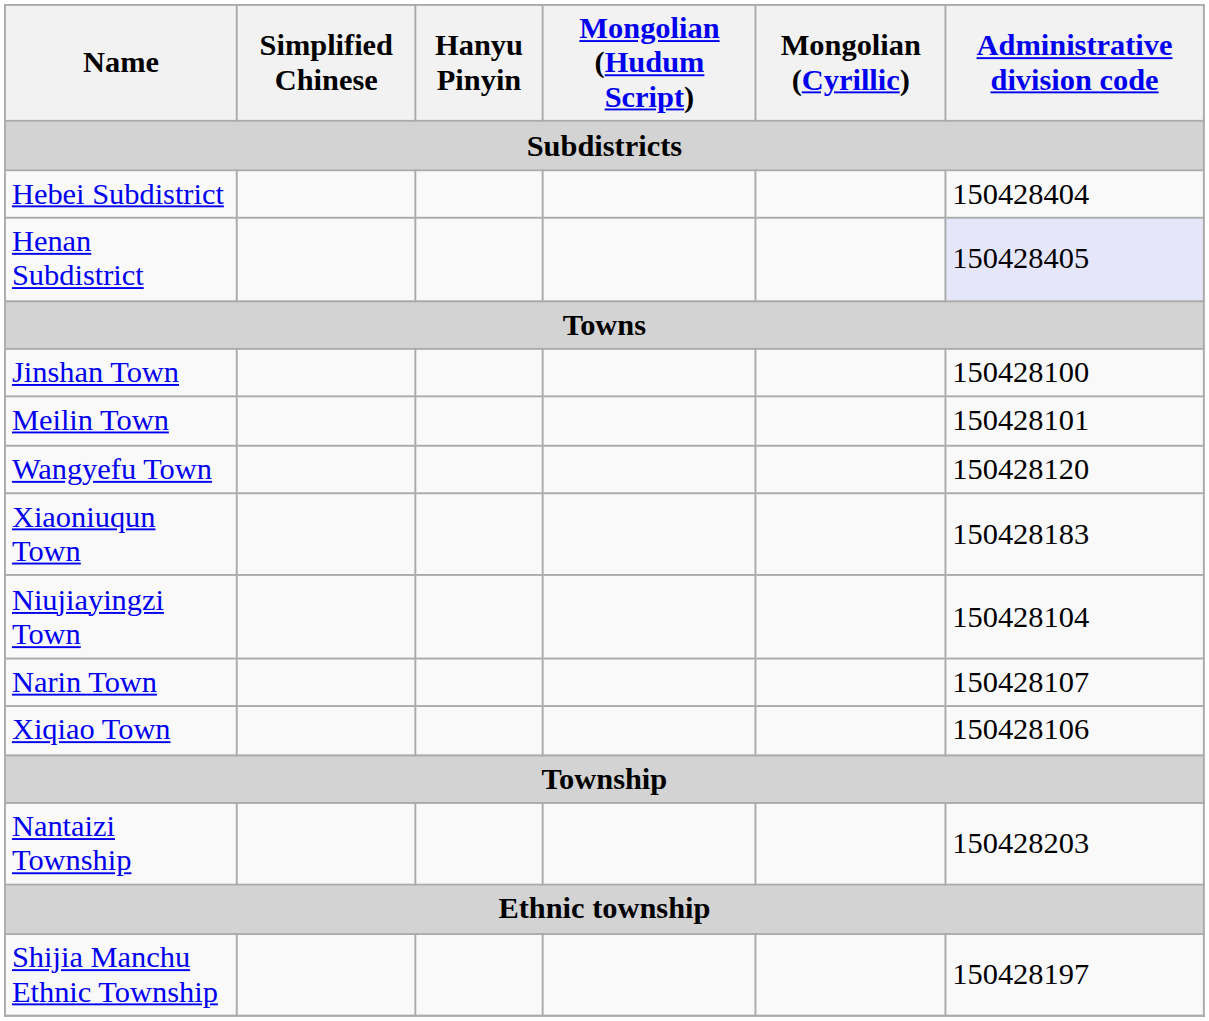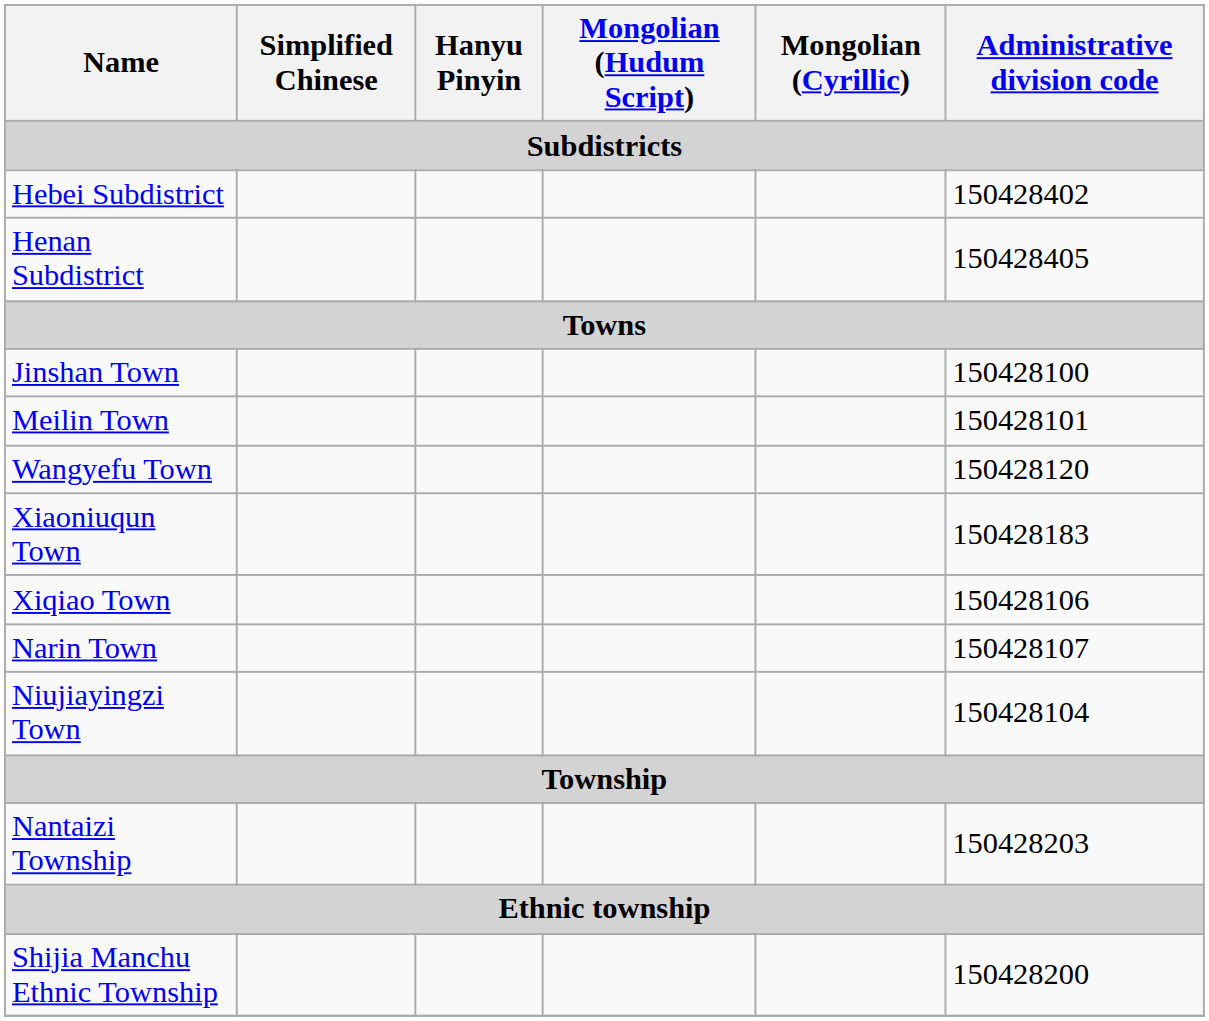 <table class="wikitable" align="center" style="width:50%; border="1">
 <tr>
 <th>Name</th>
 <th>Simplified Chinese</th>
 <th>Hanyu Pinyin</th>
 <th><a href='#'>Mongolian</a> (<a href='#'>Hudum Script</a>)</th>
 <th>Mongolian (<a href='#'>Cyrillic</a>)</th>
 <th><a href='#'>Administrative division code</a></th>
 </tr>
 <tr>
 <td colspan="6"  style="text-align:center; background:#d3d3d3;"><strong>Subdistricts</strong></td>
 </tr>
 <tr --------->
 <td><a href='#'>Hebei Subdistrict</a></td>
 <td></td>
 <td></td>
 <td></td>
 <td></td>
-<td>150428404</td>
+<td>150428402</td>
 </tr>
 <tr>
 <td><a href='#'>Henan Subdistrict</a></td>
 <td></td>
 <td></td>
 <td></td>
 <td></td>
-<td style="background: lavender;">150428405</td>
+<td>150428405</td>
 </tr>
 <tr>
 <td colspan="6"  style="text-align:center; background:#d3d3d3;"><strong>Towns</strong></td>
 </tr>
 <tr --------->
 <td><a href='#'>Jinshan Town</a></td>
 <td></td>
 <td></td>
 <td></td>
 <td></td>
 <td>150428100</td>
 </tr>
 <tr>
 <td><a href='#'>Meilin Town</a></td>
 <td></td>
 <td></td>
 <td></td>
 <td></td>
 <td>150428101</td>
 </tr>
 <tr>
 <td><a href='#'>Wangyefu Town</a></td>
 <td></td>
 <td></td>
 <td></td>
 <td></td>
 <td>150428120</td>
 </tr>
 <tr>
 <td><a href='#'>Xiaoniuqun Town</a></td>
 <td></td>
 <td></td>
 <td></td>
 <td></td>
 <td>150428183</td>
 </tr>
 <tr>
-<td><a href='#'>Niujiayingzi Town</a></td>
+<td><a href='#'>Xiqiao Town</a></td>
 <td></td>
 <td></td>
 <td></td>
 <td></td>
-<td>150428104</td>
+<td>150428106</td>
 </tr>
 <tr>
 <td><a href='#'>Narin Town</a></td>
 <td></td>
 <td></td>
 <td></td>
 <td></td>
 <td>150428107</td>
 </tr>
 <tr>
-<td><a href='#'>Xiqiao Town</a></td>
+<td><a href='#'>Niujiayingzi Town</a></td>
 <td></td>
 <td></td>
 <td></td>
 <td></td>
-<td>150428106</td>
+<td>150428104</td>
 </tr>
 <tr>
 <td colspan="6"  style="text-align:center; background:#d3d3d3;"><strong>Township</strong></td>
 </tr>
 <tr --------->
 <td><a href='#'>Nantaizi Township</a></td>
 <td></td>
 <td></td>
 <td></td>
 <td></td>
 <td>150428203</td>
 </tr>
 <tr>
 <td colspan="6"  style="text-align:center; background:#d3d3d3;"><strong>Ethnic township</strong></td>
 </tr>
 <tr --------->
 <td><a href='#'>Shijia Manchu Ethnic Township</a></td>
 <td></td>
 <td></td>
 <td></td>
 <td></td>
-<td>150428197</td>
+<td>150428200</td>
 </tr>
 <tr>
 </tr>
 </table>
